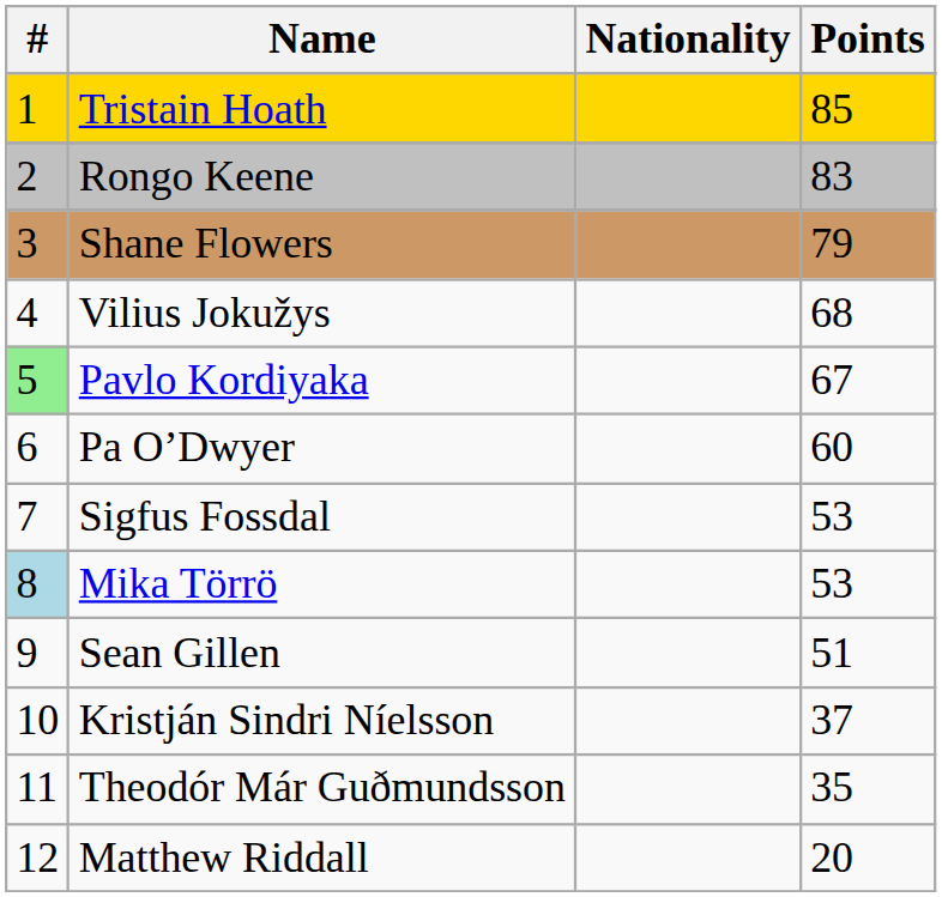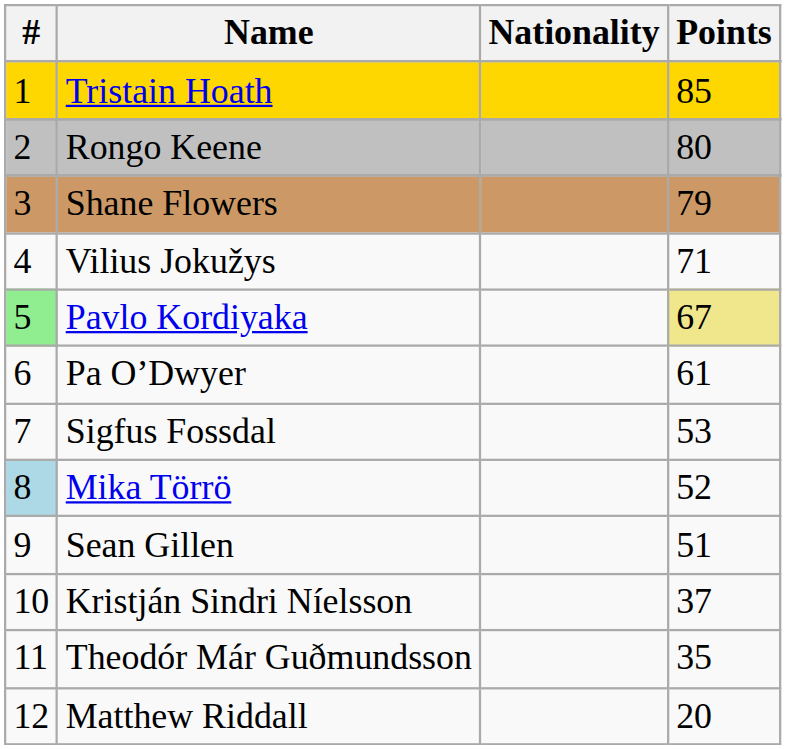 <table class="wikitable sortable">
 <tr>
 <th>#</th>
 <th>Name</th>
 <th>Nationality</th>
 <th>Points</th>
 </tr>
 <tr>
 </tr>
 <tr style=background:gold;”>
 <td>1</td>
 <td><a href='#'>Tristain Hoath</a></td>
 <td></td>
 <td>85</td>
 </tr>
 <tr>
 </tr>
 <tr style=background:silver;”>
 <td>2</td>
 <td>Rongo Keene</td>
 <td></td>
-<td>83</td>
+<td>80</td>
 </tr>
 <tr>
 </tr>
 <tr style=background:#c96;”>
 <td>3</td>
 <td>Shane Flowers</td>
 <td></td>
 <td>79</td>
 </tr>
 <tr>
 <td>4</td>
 <td>Vilius Jokužys</td>
 <td></td>
-<td>68</td>
+<td>71</td>
 </tr>
 <tr>
 <td style="background: lightgreen;">5</td>
 <td><a href='#'>Pavlo Kordiyaka</a></td>
 <td></td>
-<td>67</td>
+<td style="background: khaki;">67</td>
 </tr>
 <tr>
 <td>6</td>
 <td>Pa O’Dwyer</td>
 <td></td>
-<td>60</td>
+<td>61</td>
 </tr>
 <tr>
 <td>7</td>
 <td>Sigfus Fossdal</td>
 <td></td>
 <td>53</td>
 </tr>
 <tr>
 <td style="background: lightblue;">8</td>
 <td><a href='#'>Mika Törrö</a></td>
 <td></td>
-<td>53</td>
+<td>52</td>
 </tr>
 <tr>
 <td>9</td>
 <td>Sean Gillen</td>
 <td></td>
 <td>51</td>
 </tr>
 <tr>
 <td>10</td>
 <td>Kristján Sindri Níelsson</td>
 <td></td>
 <td>37</td>
 </tr>
 <tr>
 <td>11</td>
 <td>Theodór Már Guðmundsson</td>
 <td></td>
 <td>35</td>
 </tr>
 <tr>
 <td>12</td>
 <td>Matthew Riddall</td>
 <td></td>
 <td>20</td>
 </tr>
 </table>
